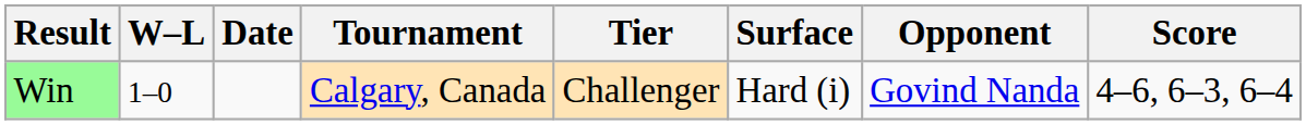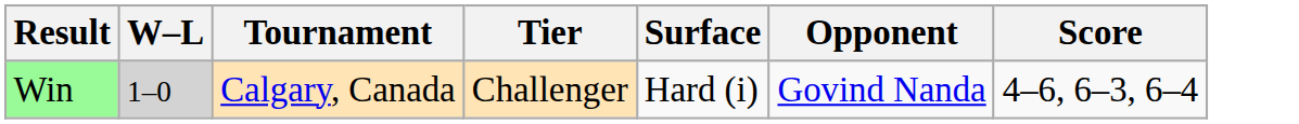 <table class="wikitable">
 <tr>
 <th>Result</th>
 <th class="unsortable">W–L</th>
-<th>Date</th>
 <th>Tournament</th>
 <th>Tier</th>
 <th>Surface</th>
 <th>Opponent</th>
 <th class="unsortable">Score</th>
 </tr>
 <tr>
 <td bgcolor=98FB98>Win</td>
-<td><small>1–0</small></td>
-<td><a href='#'></a></td>
+<td style="background: lightgrey;"><small>1–0</small></td>
 <td style="background:moccasin;"><a href='#'>Calgary</a>, Canada</td>
 <td style="background:moccasin;">Challenger</td>
 <td>Hard (i)</td>
 <td> <a href='#'>Govind Nanda</a></td>
 <td>4–6, 6–3, 6–4</td>
 </tr>
 </table>
